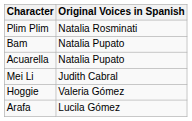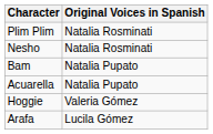 <table class="wikitable">
 <tr>
 <th>Character</th>
 <th>Original Voices in Spanish</th>
 </tr>
 <tr>
 <td>Plim Plim</td>
+<td>Natalia Rosminati</td>
+</tr>
+<tr>
+<td>Nesho</td>
 <td>Natalia Rosminati</td>
 </tr>
 <tr>
 <td>Bam</td>
 <td>Natalia Pupato</td>
 </tr>
 <tr>
 <td>Acuarella</td>
 <td>Natalia Pupato</td>
 </tr>
 <tr>
-<td>Mei Li</td>
-<td>Judith Cabral</td>
-</tr>
-<tr>
 <td>Hoggie</td>
 <td>Valeria Gómez</td>
 </tr>
 <tr>
 <td>Arafa</td>
 <td>Lucila Gómez</td>
 </tr>
 </table>
